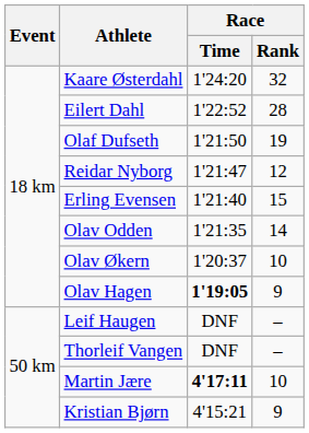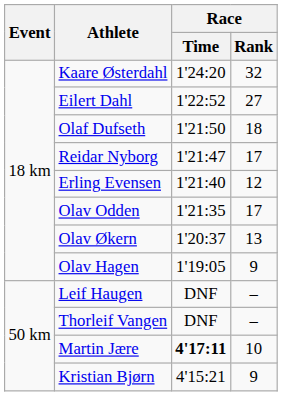 <table class="wikitable" border="1" style="font-size:90%">
 <tr>
 <th rowspan=2>Event</th>
 <th rowspan=2>Athlete</th>
 <th colspan=2>Race</th>
 </tr>
 <tr>
 <th>Time</th>
 <th>Rank</th>
 </tr>
 <tr>
 <td rowspan=8>18 km</td>
 <td><a href='#'>Kaare Østerdahl</a></td>
 <td align=center>1'24:20</td>
 <td align=center>32</td>
 </tr>
 <tr>
 <td><a href='#'>Eilert Dahl</a></td>
 <td align=center>1'22:52</td>
-<td align=center>28</td>
+<td align=center>27</td>
 </tr>
 <tr>
 <td><a href='#'>Olaf Dufseth</a></td>
 <td align=center>1'21:50</td>
-<td align=center>19</td>
+<td align=center>18</td>
 </tr>
 <tr>
 <td><a href='#'>Reidar Nyborg</a></td>
 <td align=center>1'21:47</td>
-<td align=center>12</td>
+<td align=center>17</td>
 </tr>
 <tr>
 <td><a href='#'>Erling Evensen</a></td>
 <td align=center>1'21:40</td>
-<td align=center>15</td>
+<td align=center>12</td>
 </tr>
 <tr>
 <td><a href='#'>Olav Odden</a></td>
 <td align=center>1'21:35</td>
-<td align=center>14</td>
+<td align=center>17</td>
 </tr>
 <tr>
 <td><a href='#'>Olav Økern</a></td>
 <td align=center>1'20:37</td>
-<td align=center>10</td>
+<td align=center>13</td>
 </tr>
 <tr>
 <td><a href='#'>Olav Hagen</a></td>
-<td align=center><strong>1'19:05</strong></td>
+<td align=center>1'19:05</td>
 <td align=center>9</td>
 </tr>
 <tr>
 <td rowspan=4>50 km</td>
 <td><a href='#'>Leif Haugen</a></td>
 <td align=center>DNF</td>
 <td align=center>–</td>
 </tr>
 <tr>
 <td><a href='#'>Thorleif Vangen</a></td>
 <td align=center>DNF</td>
 <td align=center>–</td>
 </tr>
 <tr>
 <td><a href='#'>Martin Jære</a></td>
 <td align=center><strong>4'17:11</strong></td>
 <td align=center>10</td>
 </tr>
 <tr>
 <td><a href='#'>Kristian Bjørn</a></td>
 <td align=center>4'15:21</td>
 <td align=center>9</td>
 </tr>
 </table>
